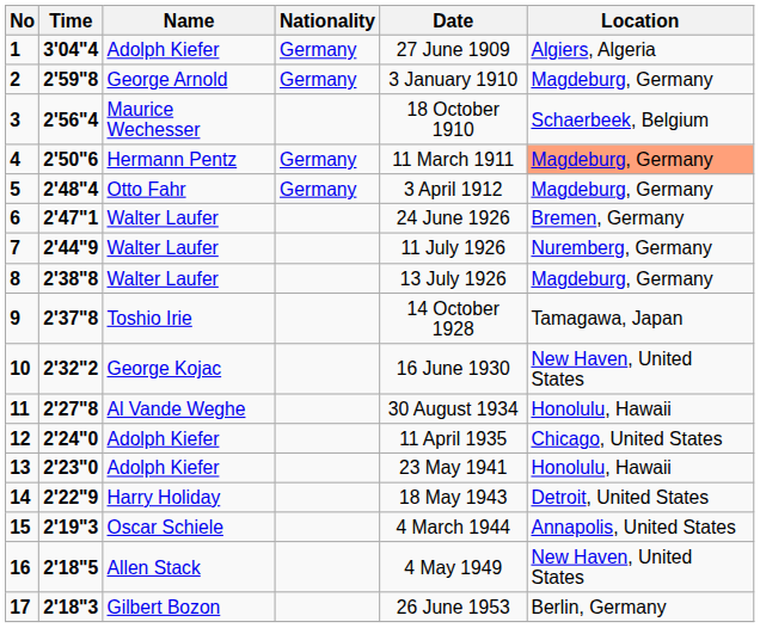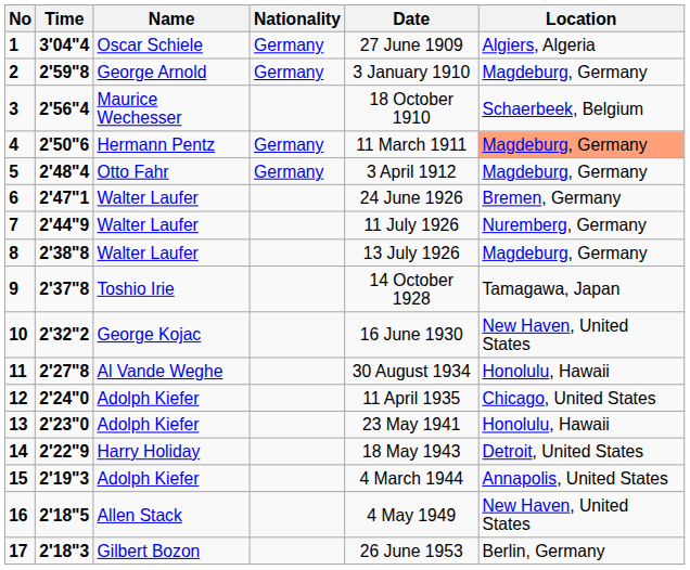 <table class="wikitable" style="border-collapse: collapse; font-size: 95%;">
 <tr>
 <th width="2">No</th>
 <th>Time</th>
 <th>Name</th>
 <th>Nationality</th>
 <th>Date</th>
 <th>Location</th>
 </tr>
 <tr>
 <td><strong>1</strong></td>
 <td align="center"><strong>3'04"4</strong></td>
-<td><a href='#'>Adolph Kiefer</a></td>
+<td><a href='#'>Oscar Schiele</a></td>
 <td> <a href='#'>Germany</a></td>
 <td align="center">27 June 1909</td>
 <td><a href='#'>Algiers</a>, Algeria</td>
 </tr>
 <tr>
 <td><strong>2</strong></td>
 <td align="center"><strong>2'59"8</strong></td>
 <td><a href='#'>George Arnold</a></td>
 <td> <a href='#'>Germany</a></td>
 <td align="center">3 January 1910</td>
 <td><a href='#'>Magdeburg</a>, Germany</td>
 </tr>
 <tr>
 <td><strong>3</strong></td>
 <td align="center"><strong>2'56"4</strong></td>
 <td><a href='#'>Maurice Wechesser</a></td>
 <td></td>
 <td align="center">18 October 1910</td>
 <td><a href='#'>Schaerbeek</a>, Belgium</td>
 </tr>
 <tr>
 <td><strong>4</strong></td>
 <td align="center"><strong>2'50"6</strong></td>
 <td><a href='#'>Hermann Pentz</a></td>
 <td> <a href='#'>Germany</a></td>
 <td align="center">11 March 1911</td>
 <td style="background: lightsalmon;"><a href='#'>Magdeburg</a>, Germany</td>
 </tr>
 <tr>
 <td><strong>5</strong></td>
 <td align="center"><strong>2'48"4</strong></td>
 <td><a href='#'>Otto Fahr</a></td>
 <td> <a href='#'>Germany</a></td>
 <td align="center">3 April 1912</td>
 <td><a href='#'>Magdeburg</a>, Germany</td>
 </tr>
 <tr>
 <td><strong>6</strong></td>
 <td align="center"><strong>2'47"1</strong></td>
 <td><a href='#'>Walter Laufer</a></td>
 <td></td>
 <td align="center">24 June 1926</td>
 <td><a href='#'>Bremen</a>, Germany</td>
 </tr>
 <tr>
 <td><strong>7</strong></td>
 <td align="center"><strong>2'44"9</strong></td>
 <td><a href='#'>Walter Laufer</a></td>
 <td></td>
 <td align="center">11 July 1926</td>
 <td><a href='#'>Nuremberg</a>, Germany</td>
 </tr>
 <tr>
 <td><strong>8</strong></td>
 <td align="center"><strong>2'38"8</strong></td>
 <td><a href='#'>Walter Laufer</a></td>
 <td></td>
 <td align="center">13 July 1926</td>
 <td><a href='#'>Magdeburg</a>, Germany</td>
 </tr>
 <tr>
 <td><strong>9</strong></td>
 <td align="center"><strong>2'37"8</strong></td>
 <td><a href='#'>Toshio Irie</a></td>
 <td></td>
 <td align="center">14 October 1928</td>
 <td>Tamagawa, Japan</td>
 </tr>
 <tr>
 <td><strong>10</strong></td>
 <td align="center"><strong>2'32"2</strong></td>
 <td><a href='#'>George Kojac</a></td>
 <td></td>
 <td align="center">16 June 1930</td>
 <td><a href='#'>New Haven</a>, United States</td>
 </tr>
 <tr>
 <td><strong>11</strong></td>
 <td align="center"><strong>2'27"8</strong></td>
 <td><a href='#'>Al Vande Weghe</a></td>
 <td></td>
 <td align="center">30 August 1934</td>
 <td><a href='#'>Honolulu</a>, Hawaii</td>
 </tr>
 <tr>
 <td><strong>12</strong></td>
 <td align="center"><strong>2'24"0</strong></td>
 <td><a href='#'>Adolph Kiefer</a></td>
 <td></td>
 <td align="center">11 April 1935</td>
 <td><a href='#'>Chicago</a>, United States</td>
 </tr>
 <tr>
 <td><strong>13</strong></td>
 <td align="center"><strong>2'23"0</strong></td>
 <td><a href='#'>Adolph Kiefer</a></td>
 <td></td>
 <td align="center">23 May 1941</td>
 <td><a href='#'>Honolulu</a>, Hawaii</td>
 </tr>
 <tr>
 <td><strong>14</strong></td>
 <td align="center"><strong>2'22"9</strong></td>
 <td><a href='#'>Harry Holiday</a></td>
 <td></td>
 <td align="center">18 May 1943</td>
 <td><a href='#'>Detroit</a>, United States</td>
 </tr>
 <tr>
 <td><strong>15</strong></td>
 <td align="center"><strong>2'19"3</strong></td>
-<td><a href='#'>Oscar Schiele</a></td>
+<td><a href='#'>Adolph Kiefer</a></td>
 <td></td>
 <td align="center">4 March 1944</td>
 <td><a href='#'>Annapolis</a>, United States</td>
 </tr>
 <tr>
 <td><strong>16</strong></td>
 <td align="center"><strong>2'18"5</strong></td>
 <td><a href='#'>Allen Stack</a></td>
 <td></td>
 <td align="center">4 May 1949</td>
 <td><a href='#'>New Haven</a>, United States</td>
 </tr>
 <tr>
 <td><strong>17</strong></td>
 <td align="center"><strong>2'18"3</strong></td>
 <td><a href='#'>Gilbert Bozon</a></td>
 <td></td>
 <td align="center">26 June 1953</td>
 <td>Berlin, Germany</td>
 </tr>
 <tr>
 </tr>
 </table>
